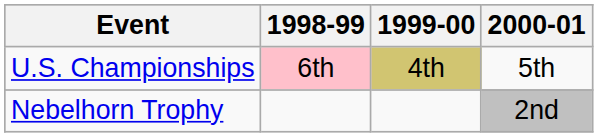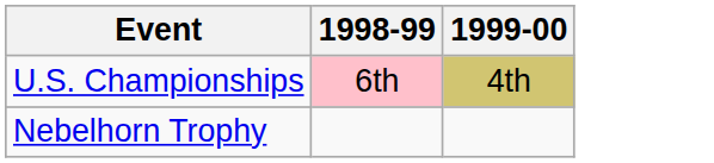 <table class="wikitable">
 <tr>
 <th>Event</th>
 <th>1998-99</th>
 <th>1999-00</th>
-<th>2000-01</th>
 </tr>
 <tr>
 <td><a href='#'>U.S. Championships</a></td>
 <td align="center" style="background: pink;">6th</td>
 <td align="center" bgcolor="d1c571">4th</td>
-<td align="center">5th</td>
 </tr>
 <tr>
 <td><a href='#'>Nebelhorn Trophy</a></td>
 <td></td>
 <td></td>
-<td align="center" bgcolor="silver">2nd</td>
 </tr>
 </table>
